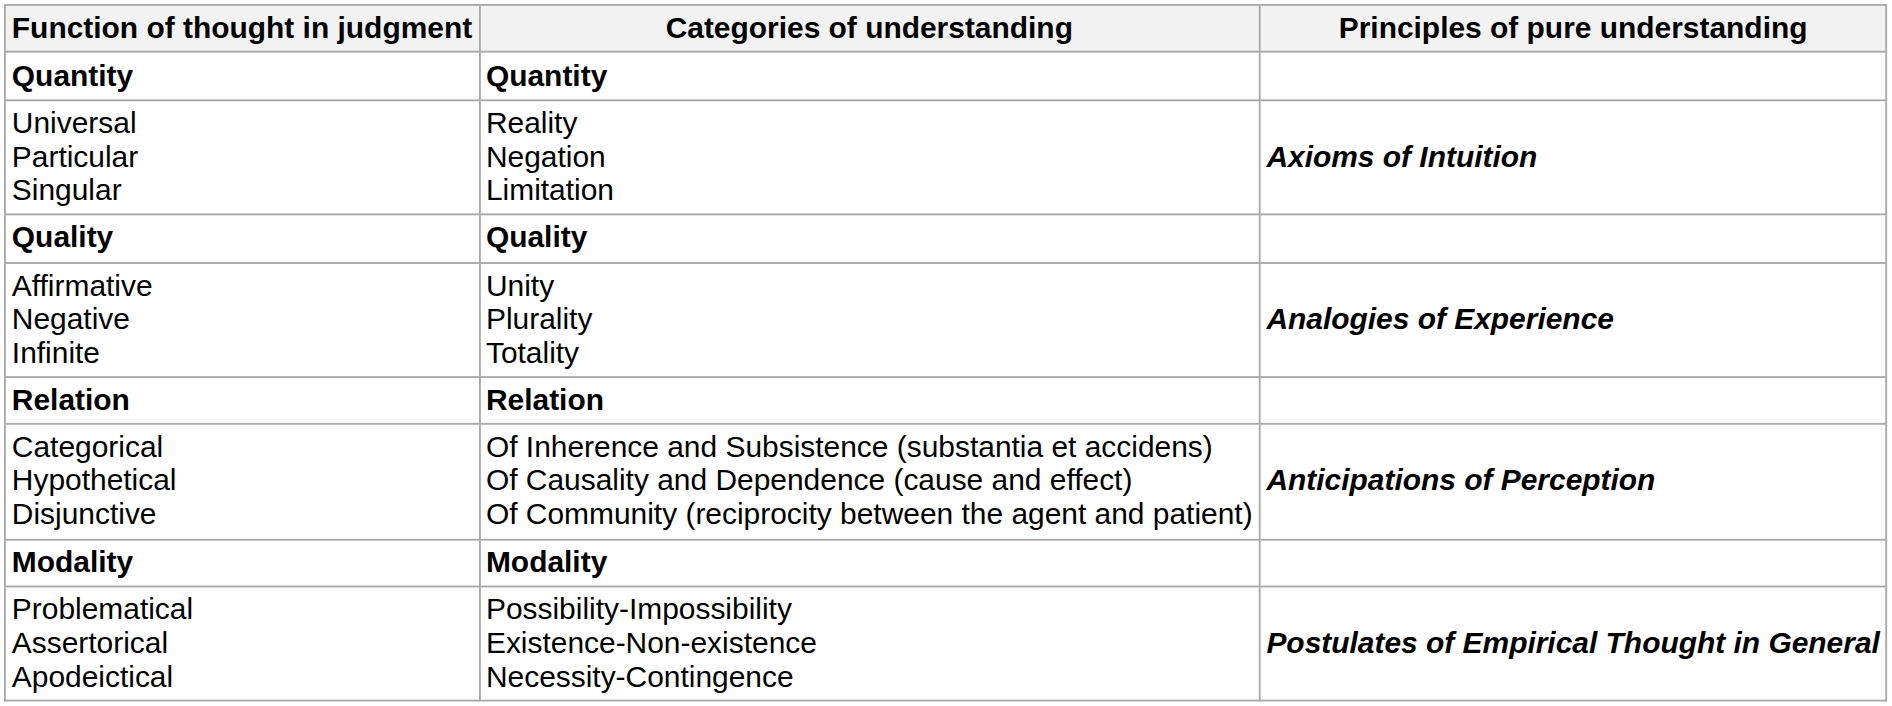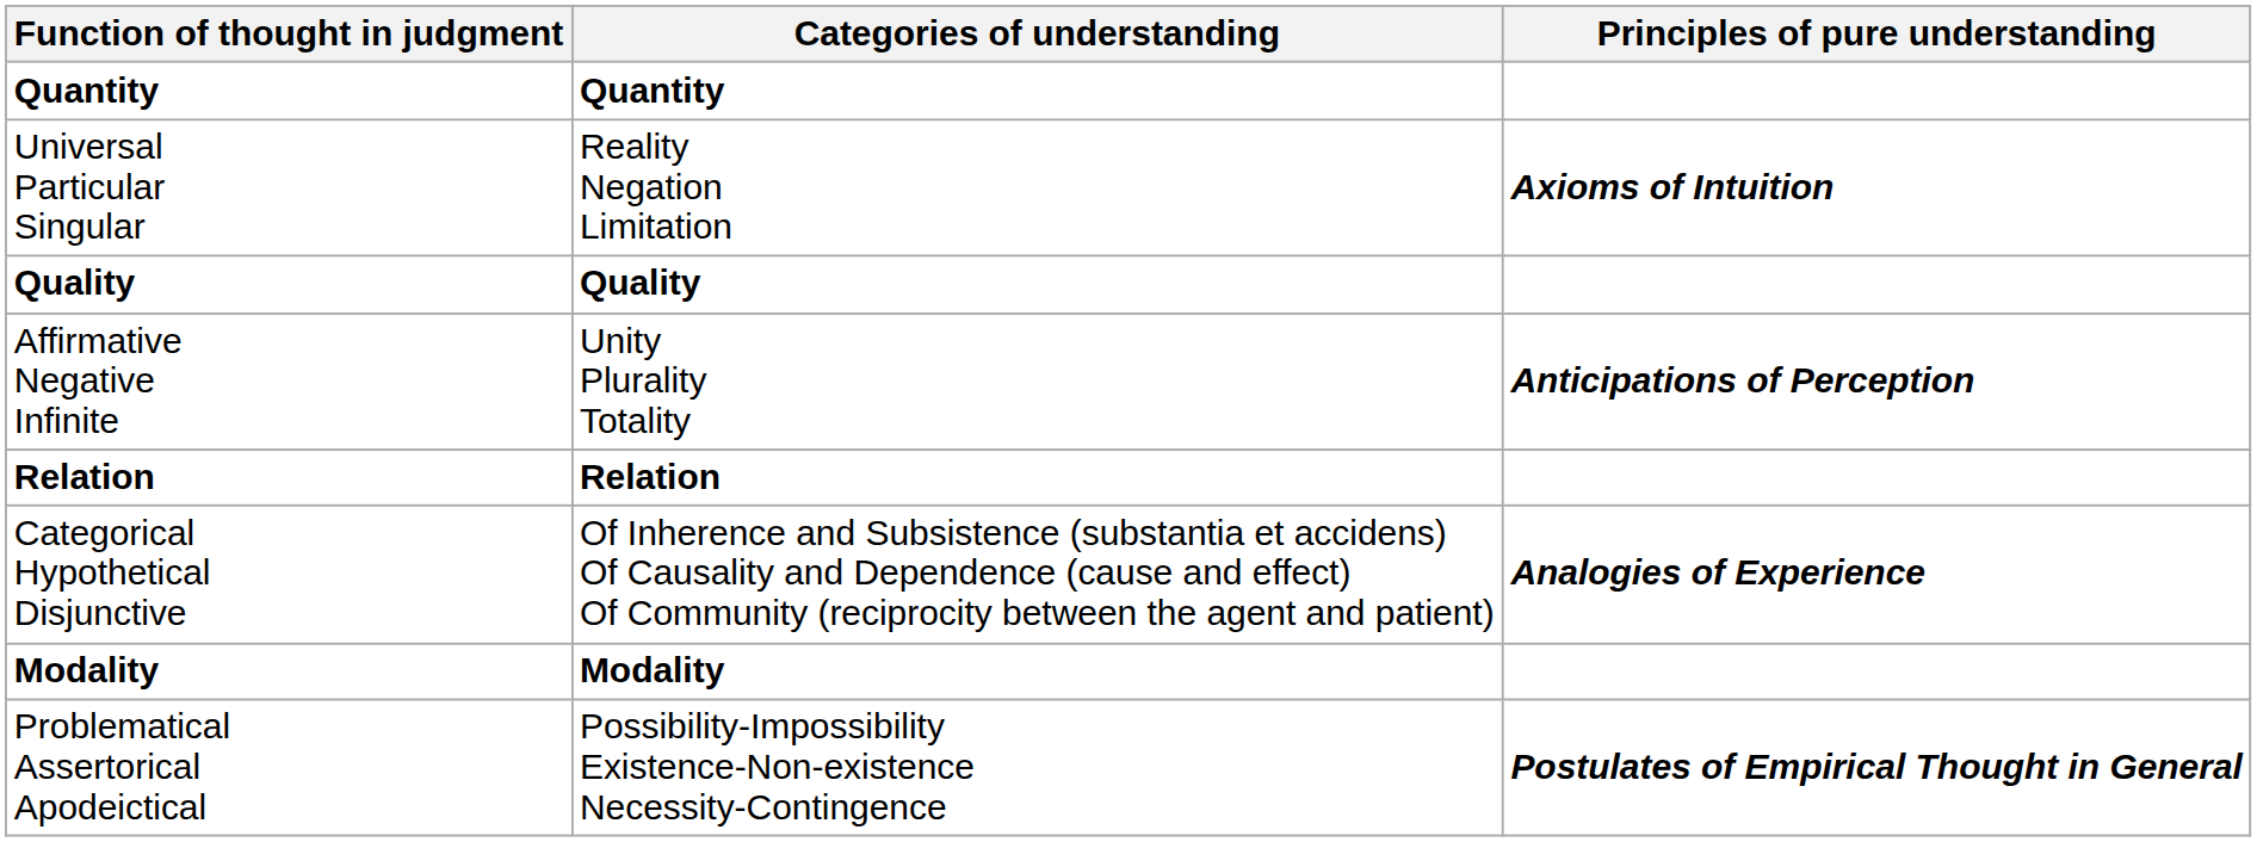 <table class="wikitable" style="background:white;">
 <tr>
 <th>Function of thought in judgment</th>
 <th>Categories of understanding</th>
 <th>Principles of pure understanding</th>
 </tr>
 <tr>
 <td><strong>Quantity</strong></td>
 <td><strong>Quantity</strong></td>
 <td></td>
 </tr>
 <tr>
 <td>Universal<br>Particular<br>Singular</td>
 <td>Reality<br>Negation<br>Limitation</td>
 <td><strong><em>Axioms of Intuition</em></strong></td>
 </tr>
 <tr>
 <td><strong>Quality</strong></td>
 <td><strong>Quality</strong></td>
 <td></td>
 </tr>
 <tr>
 <td>Affirmative<br>Negative<br>Infinite</td>
 <td>Unity<br>Plurality<br>Totality</td>
-<td><strong><em>Analogies of Experience</em></strong></td>
+<td><strong><em>Anticipations of Perception</em></strong></td>
 </tr>
 <tr>
 <td><strong>Relation</strong></td>
 <td><strong>Relation</strong></td>
 <td></td>
 </tr>
 <tr>
 <td>Categorical<br>Hypothetical<br>Disjunctive</td>
 <td>Of Inherence and Subsistence (substantia et accidens)<br>Of Causality and Dependence (cause and effect)<br>Of Community (reciprocity between the agent and patient)</td>
-<td><strong><em>Anticipations of Perception</em></strong></td>
+<td><strong><em>Analogies of Experience</em></strong></td>
 </tr>
 <tr>
 <td><strong>Modality</strong></td>
 <td><strong>Modality</strong></td>
 <td></td>
 </tr>
 <tr>
 <td>Problematical<br>Assertorical<br>Apodeictical</td>
 <td>Possibility-Impossibility<br>Existence-Non-existence<br>Necessity-Contingence</td>
 <td><strong><em>Postulates of Empirical Thought in General</em></strong></td>
 </tr>
 </table>
